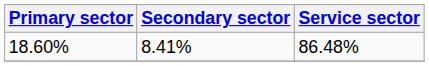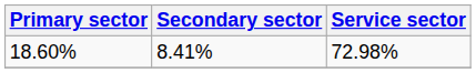 <table class="wikitable" border="1">
 <tr>
 <th><a href='#'>Primary sector</a></th>
 <th><a href='#'>Secondary sector</a></th>
 <th><a href='#'>Service sector</a></th>
 </tr>
 <tr>
 <td>18.60%</td>
 <td>8.41%</td>
-<td>86.48%</td>
+<td>72.98%</td>
 </tr>
 <tr>
 </tr>
 </table>
